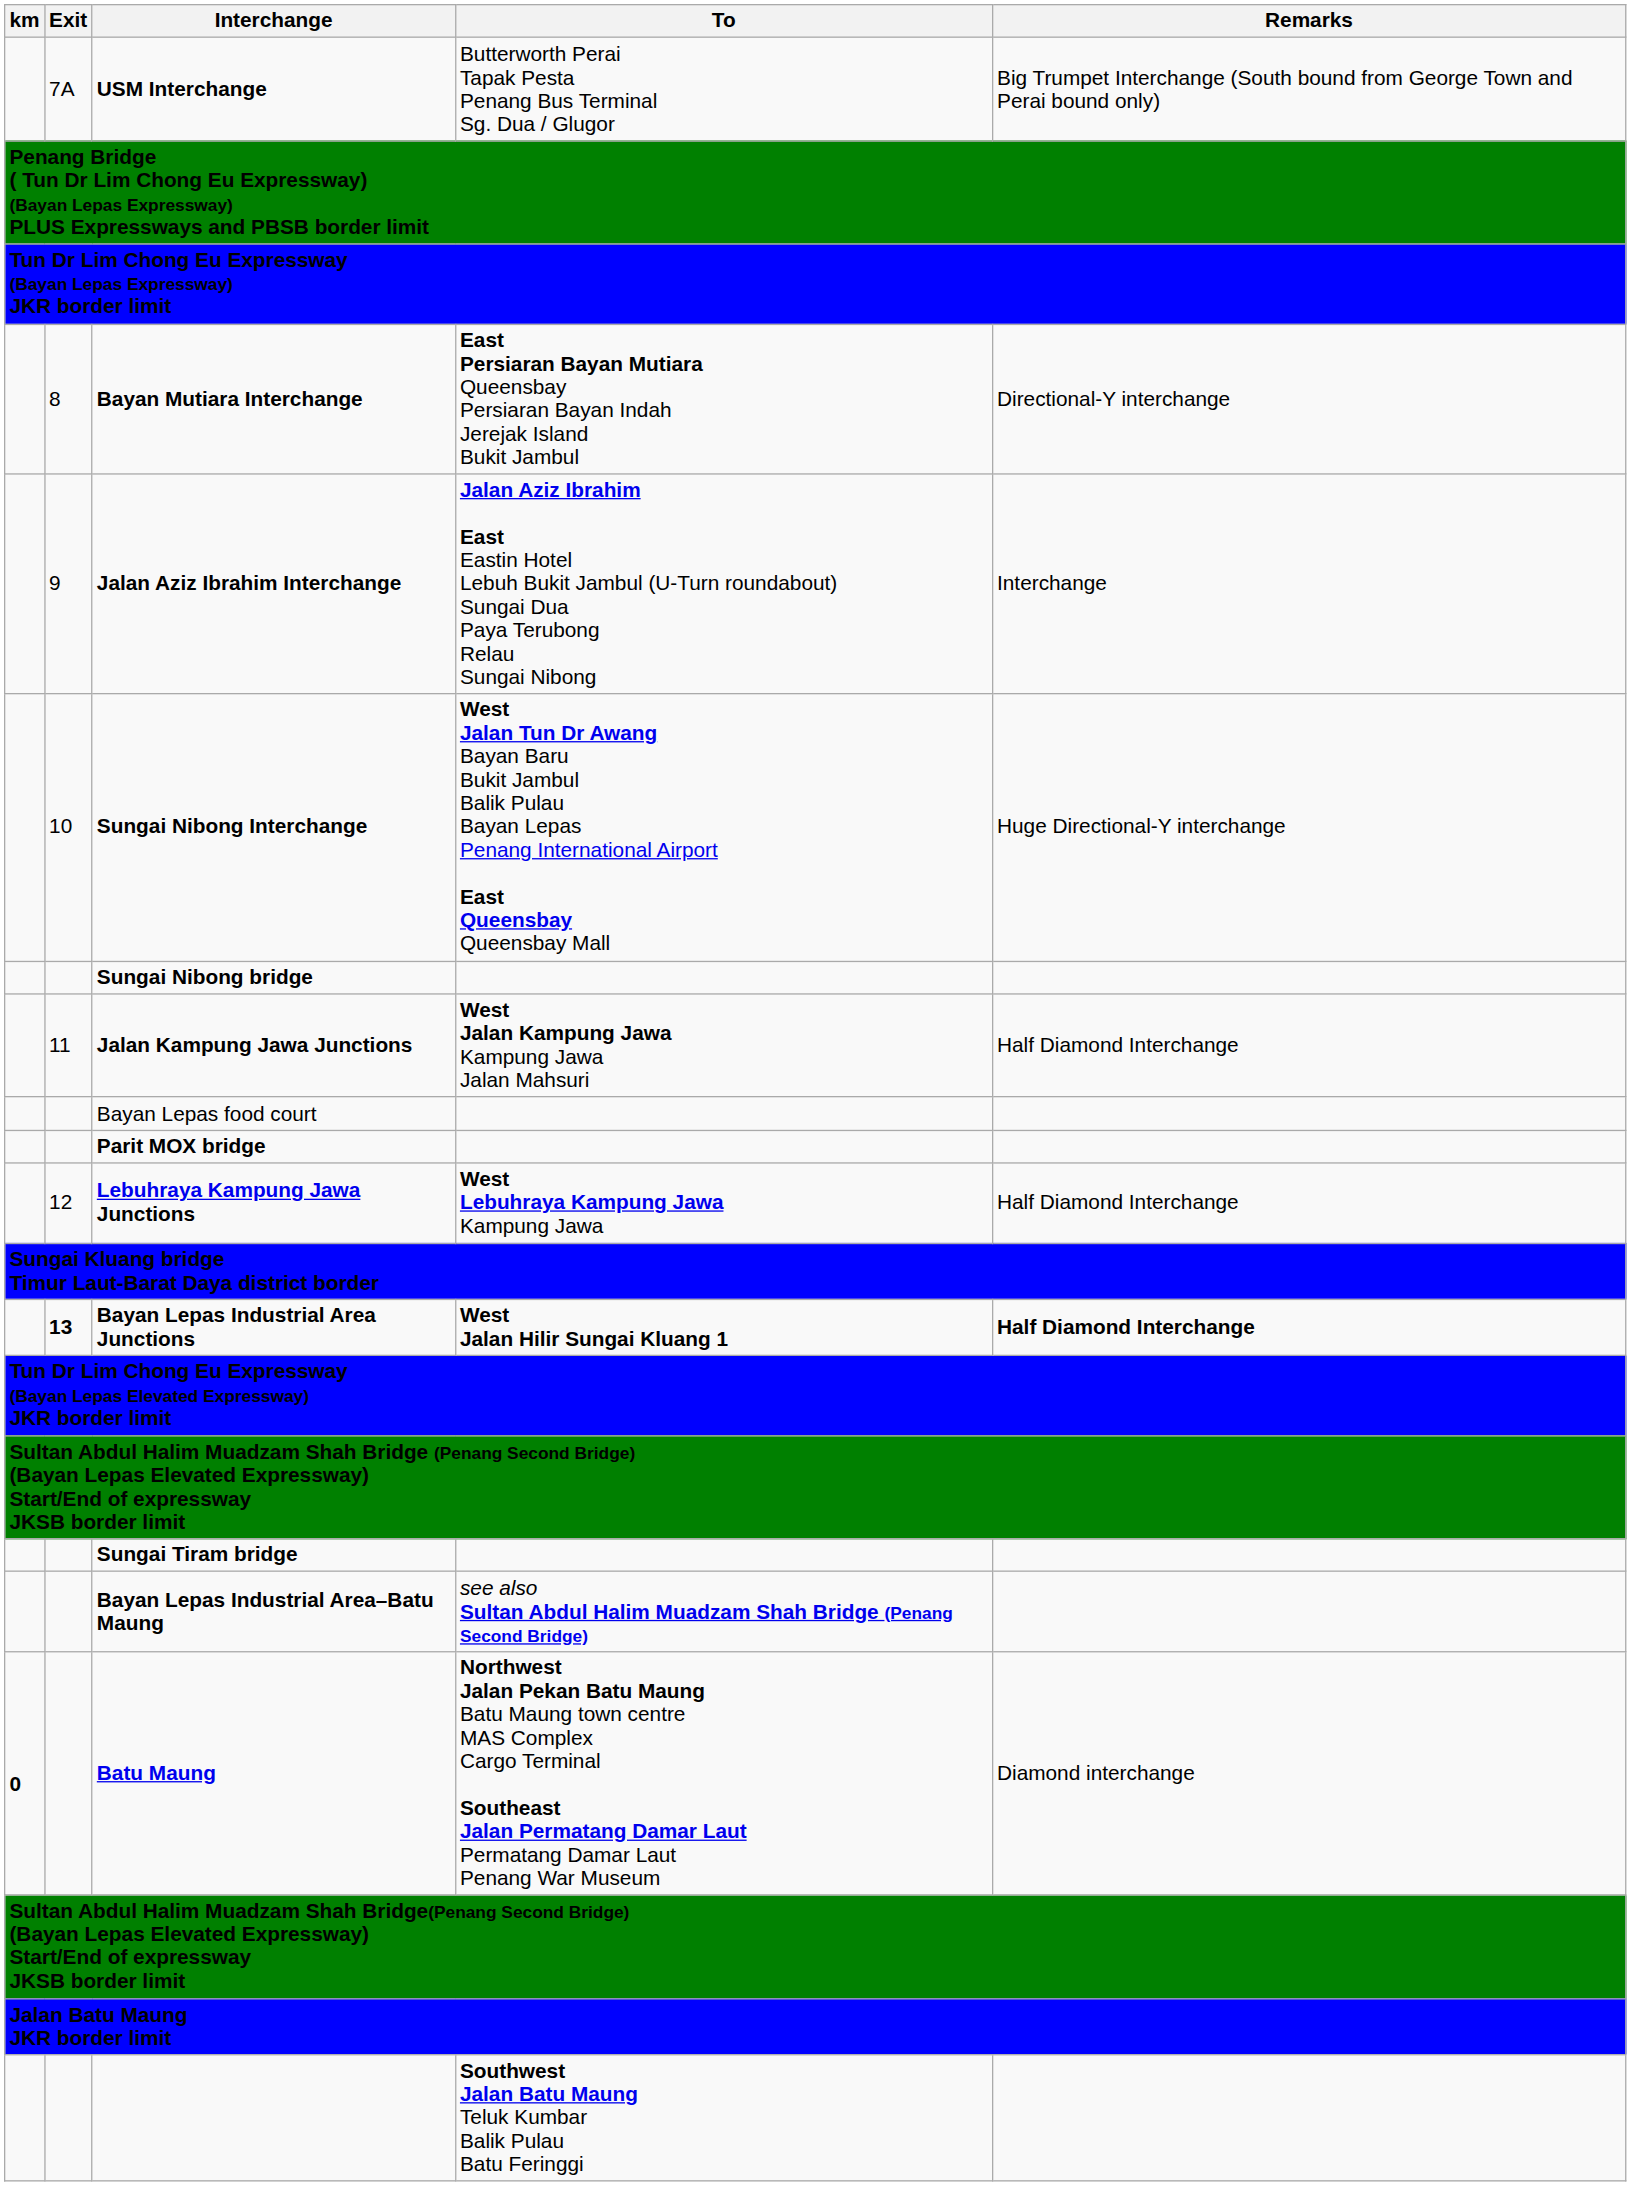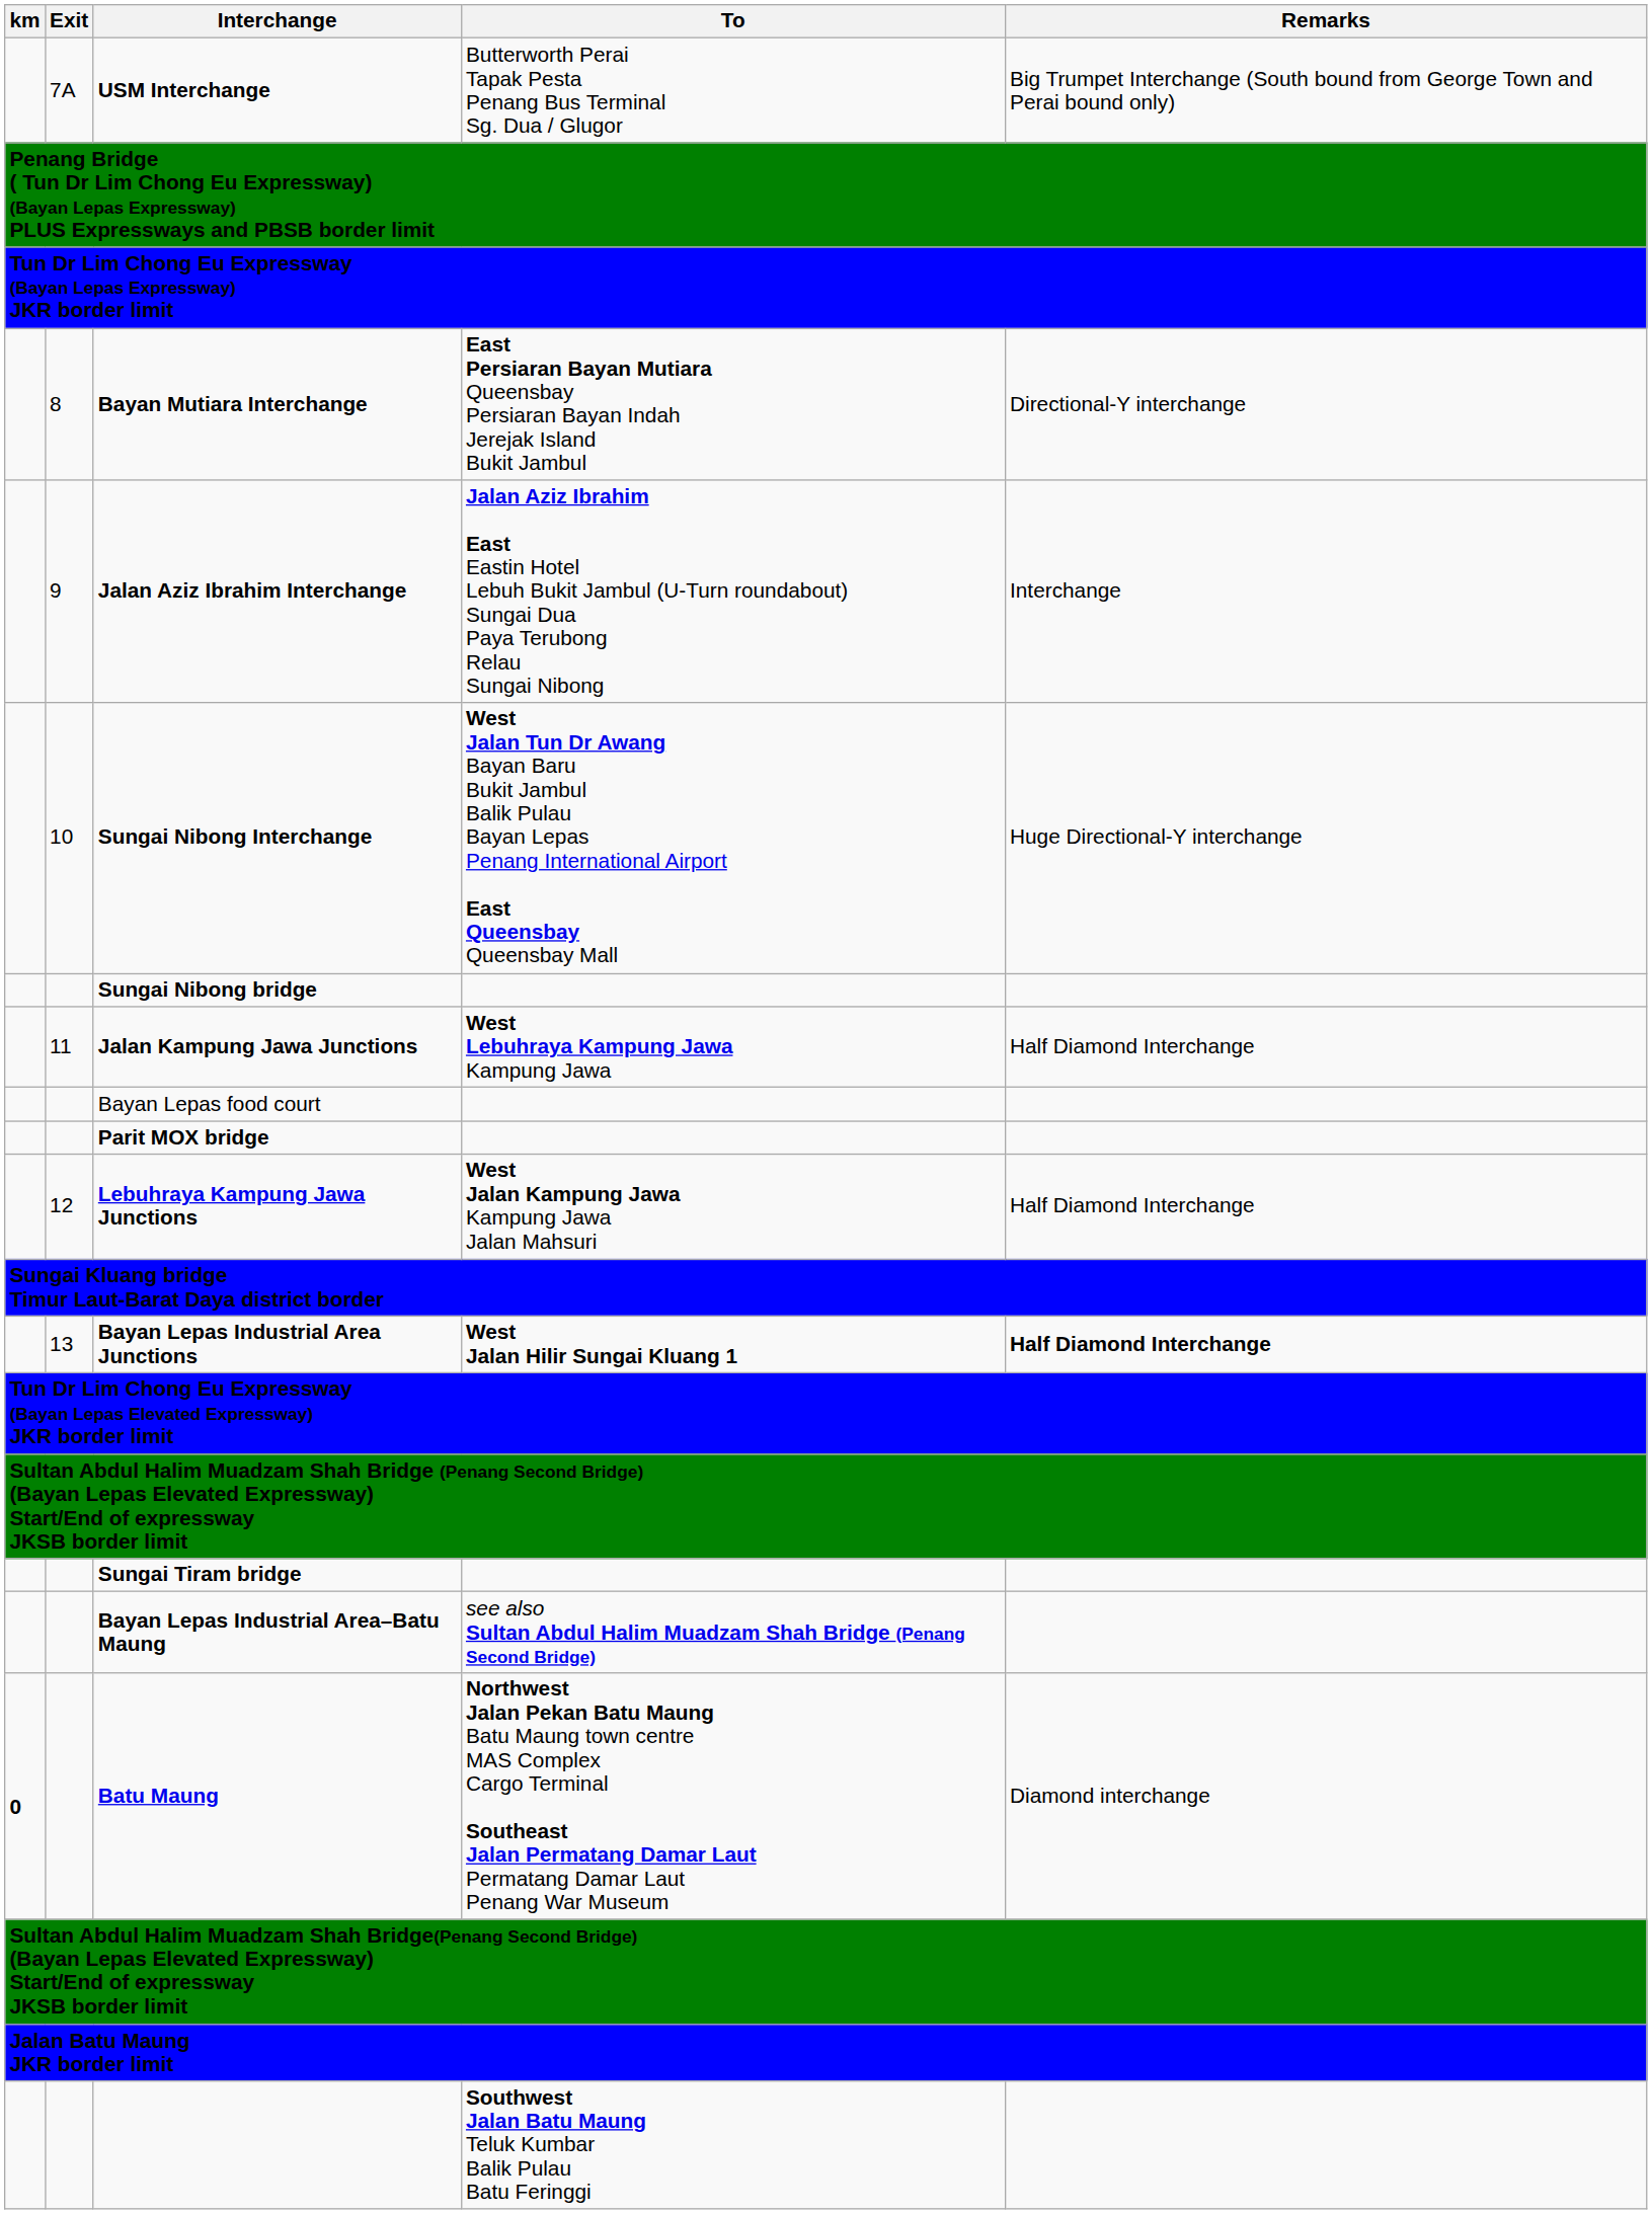 <table class="wikitable">
 <tr>
 <th>km</th>
 <th>Exit</th>
 <th>Interchange</th>
 <th>To</th>
 <th>Remarks</th>
 </tr>
 <tr>
 <td></td>
 <td>7A</td>
 <td><strong>USM Interchange</strong></td>
 <td> Butterworth  Perai <br>  Tapak Pesta<br>  Penang Bus Terminal <br>  Sg. Dua / Glugor</td>
 <td>Big Trumpet Interchange (South bound from George Town and Perai bound only)</td>
 </tr>
 <tr>
 <td style="width:600px" colspan="6" style="text-align:center" bgcolor="green"><strong><span> Penang Bridge<br>( Tun Dr Lim Chong Eu Expressway)<br><small>(Bayan Lepas Expressway)</small><br>PLUS Expressways and PBSB border limit</span></strong></td>
 </tr>
 <tr>
 <td style="width:600px" colspan="6" style="text-align:center" bgcolor="blue"><strong><span> Tun Dr Lim Chong Eu Expressway<br><small>(Bayan Lepas Expressway)</small><br>JKR border limit</span></strong></td>
 </tr>
 <tr>
 <td></td>
 <td>8</td>
 <td><strong>Bayan Mutiara Interchange</strong></td>
 <td><strong>East</strong><br><strong>Persiaran Bayan Mutiara</strong><br>Queensbay<br>Persiaran Bayan Indah<br>Jerejak Island<br>Bukit Jambul</td>
 <td>Directional-Y interchange</td>
 </tr>
 <tr>
 <td></td>
 <td>9</td>
 <td><strong>Jalan Aziz Ibrahim Interchange</strong></td>
 <td> <strong><a href='#'>Jalan Aziz Ibrahim</a></strong><br><br><strong>East</strong><br> Eastin Hotel<br> Lebuh Bukit Jambul (U-Turn roundabout)<br> Sungai Dua<br> Paya Terubong<br>  Relau<br> Sungai Nibong</td>
 <td>Interchange</td>
 </tr>
 <tr>
 <td></td>
 <td>10</td>
 <td><strong>Sungai Nibong Interchange</strong></td>
 <td><strong>West</strong><br> <strong><a href='#'>Jalan Tun Dr Awang</a></strong><br>Bayan Baru<br>Bukit Jambul<br>Balik Pulau<br>Bayan Lepas<br><a href='#'>Penang International Airport</a> <br><br><strong>East</strong><br><strong><a href='#'>Queensbay</a></strong><br>Queensbay Mall</td>
 <td>Huge Directional-Y interchange</td>
 </tr>
 <tr>
 <td></td>
 <td></td>
 <td><strong>Sungai Nibong bridge</strong></td>
 <td></td>
 <td></td>
 </tr>
 <tr>
 <td></td>
 <td>11</td>
 <td><strong>Jalan Kampung Jawa Junctions</strong></td>
-<td><strong>West</strong><br><strong>Jalan Kampung Jawa</strong><br>Kampung Jawa<br>Jalan Mahsuri</td>
+<td><strong>West</strong><br> <strong><a href='#'>Lebuhraya Kampung Jawa</a></strong><br>Kampung Jawa</td>
 <td>Half Diamond Interchange</td>
 </tr>
 <tr>
 <td></td>
 <td></td>
 <td> Bayan Lepas food court</td>
 <td>    </td>
 <td></td>
 </tr>
 <tr>
 <td></td>
 <td></td>
 <td><strong>Parit MOX bridge</strong></td>
 <td></td>
 <td></td>
 </tr>
 <tr>
 <td></td>
 <td>12</td>
 <td><strong><a href='#'>Lebuhraya Kampung Jawa</a> Junctions</strong></td>
-<td><strong>West</strong><br> <strong><a href='#'>Lebuhraya Kampung Jawa</a></strong><br>Kampung Jawa</td>
+<td><strong>West</strong><br><strong>Jalan Kampung Jawa</strong><br>Kampung Jawa<br>Jalan Mahsuri</td>
 <td>Half Diamond Interchange</td>
 </tr>
 <tr>
 <td style="width:600px" colspan="6" style="text-align:center" bgcolor="blue"><strong><span>Sungai Kluang bridge<br>Timur Laut-Barat Daya district border</span></strong></td>
 </tr>
 <tr>
 <td></td>
-<td><strong>13</strong></td>
+<td>13</td>
 <td><strong>Bayan Lepas Industrial Area Junctions</strong></td>
 <td><strong>West</strong><br><strong>Jalan Hilir Sungai Kluang 1</strong></td>
 <td><strong>Half Diamond Interchange</strong></td>
 </tr>
 <tr>
 <td style="width:600px" colspan="6" style="text-align:center" bgcolor="blue"><strong><span> Tun Dr Lim Chong Eu Expressway<br><small>(Bayan Lepas Elevated Expressway)</small><br>JKR border limit</span></strong></td>
 </tr>
 <tr>
 <td style="width:600px" colspan="6" style="text-align:center" bgcolor="green"><strong><span>  Sultan Abdul Halim Muadzam Shah Bridge <small>(Penang Second Bridge)</small><br>(Bayan Lepas Elevated Expressway)<br>Start/End of expressway<br>JKSB border limit</span></strong></td>
 </tr>
 <tr>
 <td></td>
 <td></td>
 <td><strong>Sungai Tiram bridge</strong></td>
 <td></td>
 <td></td>
 </tr>
 <tr>
 <td></td>
 <td></td>
 <td><strong>Bayan Lepas Industrial Area–Batu Maung</strong></td>
 <td><em>see also</em><br>  <strong><a href='#'>Sultan Abdul Halim Muadzam Shah Bridge <small>(Penang Second Bridge)</small></a></strong></td>
 <td></td>
 </tr>
 <tr>
 <td><br><strong>0</strong></td>
 <td></td>
 <td><strong><a href='#'>Batu Maung</a></strong></td>
 <td><strong>Northwest</strong><br><strong>Jalan Pekan Batu Maung</strong><br>Batu Maung town centre<br>MAS Complex<br>Cargo Terminal<br><br><strong>Southeast</strong><br> <strong><a href='#'>Jalan Permatang Damar Laut</a></strong><br>Permatang Damar Laut<br>Penang War Museum</td>
 <td>Diamond interchange</td>
 </tr>
 <tr>
 <td style="width:600px" colspan="6" style="text-align:center" bgcolor="green"><strong><span>  Sultan Abdul Halim Muadzam Shah Bridge<small>(Penang Second Bridge)</small><br>(Bayan Lepas Elevated Expressway)<br>Start/End of expressway<br>JKSB border limit</span></strong></td>
 </tr>
 <tr>
 <td style="width:600px" colspan="6" style="text-align:center" bgcolor="blue"> <span><strong>Jalan Batu Maung<br>JKR border limit</strong></span></td>
 </tr>
 <tr>
 <td></td>
 <td></td>
 <td></td>
 <td><strong>Southwest</strong><br> <strong><a href='#'>Jalan Batu Maung</a></strong><br> Teluk Kumbar<br> Balik Pulau<br> Batu Feringgi</td>
 <td></td>
 </tr>
 </table>
